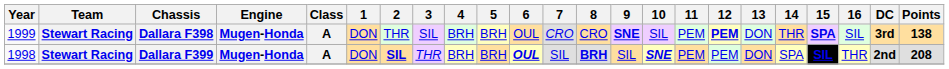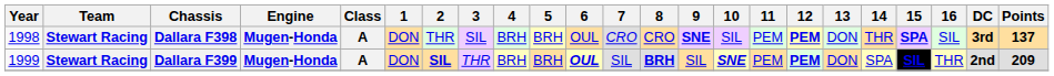 <table class="wikitable" style="text-align:center; font-size:85%">
 <tr>
 <th>Year</th>
 <th>Team</th>
 <th>Chassis</th>
 <th>Engine</th>
 <th>Class</th>
 <th>1</th>
 <th>2</th>
 <th>3</th>
 <th>4</th>
 <th>5</th>
 <th>6</th>
 <th>7</th>
 <th>8</th>
 <th>9</th>
 <th>10</th>
 <th>11</th>
 <th>12</th>
 <th>13</th>
 <th>14</th>
 <th>15</th>
 <th>16</th>
 <th>DC</th>
 <th>Points</th>
 </tr>
 <tr>
-<td><a href='#'>1999</a></td>
+<td><a href='#'>1998</a></td>
 <th nowrap><a href='#'>Stewart Racing</a></th>
 <th nowrap><a href='#'>Dallara F398</a></th>
 <th nowrap><a href='#'>Mugen</a>-<a href='#'>Honda</a></th>
 <th>A</th>
 <td style="background:#FFDF9F;"><a href='#'>DON</a><br></td>
 <td style="background:#DFFFDF;"><a href='#'>THR</a><br></td>
 <td style="background:#EFCFFF;"><a href='#'>SIL</a><br></td>
 <td style="background:#DFFFDF;"><a href='#'>BRH</a><br></td>
 <td style="background:#FFFFBF;"><a href='#'>BRH</a><br></td>
 <td style="background:#FFDF9F;"><a href='#'>OUL</a><br></td>
 <td style="background:#DFDFDF;"><em><a href='#'>CRO</a></em><br></td>
 <td style="background:#FFDF9F;"><a href='#'>CRO</a><br></td>
 <td style="background:#EFCFFF;"><strong><a href='#'>SNE</a></strong><br></td>
 <td style="background:#EFCFFF;"><a href='#'>SIL</a><br></td>
 <td style="background:#DFFFDF;"><a href='#'>PEM</a><br></td>
 <td style="background:#FFFFBF;"><strong><a href='#'>PEM</a></strong><br></td>
 <td style="background:#DFFFDF;"><a href='#'>DON</a><br></td>
 <td style="background:#FFDF9F;"><a href='#'>THR</a><br></td>
 <td style="background:#EFCFFF;"><strong><a href='#'>SPA</a></strong><br></td>
 <td style="background:#DFFFDF;"><a href='#'>SIL</a><br></td>
 <th style="background:#FFDF9F;">3rd</th>
-<th style="background:#FFDF9F;">138</th>
+<th style="background:#FFDF9F;">137</th>
 </tr>
 <tr>
-<td><a href='#'>1998</a></td>
+<td><a href='#'>1999</a></td>
 <th nowrap><a href='#'>Stewart Racing</a></th>
 <th nowrap><a href='#'>Dallara F399</a></th>
 <th nowrap><a href='#'>Mugen</a>-<a href='#'>Honda</a></th>
 <th>A</th>
 <td style="background:#FFDF9F;"><a href='#'>DON</a><br></td>
 <td style="background:#FFDF9F;"><strong><a href='#'>SIL</a><br></strong></td>
 <td style="background:#EFCFFF;"><em><a href='#'>THR</a></em><br></td>
 <td style="background:#FFFFBF;"><a href='#'>BRH</a><br></td>
 <td style="background:#FFDF9F;"><a href='#'>BRH</a><br></td>
 <td style="background:#FFFFBF;"><strong><em><a href='#'>OUL</a></em></strong><br></td>
 <td style="background:#DFDFDF;"><a href='#'>SIL</a><br></td>
 <td style="background:#DFDFDF;"><strong><a href='#'>BRH</a></strong><br></td>
 <td style="background:#FFDF9F;"><a href='#'>SIL</a><br></td>
 <td style="background:#FFFFBF;"><strong><em><a href='#'>SNE</a></em></strong><br></td>
 <td style="background:#FFDF9F;"><a href='#'>PEM</a><br></td>
-<td style="background:#DFFFDF;"><a href='#'>PEM</a><br></td>
+<td style="background:#DFFFDF;"><strong><a href='#'>PEM</a><br></strong></td>
 <td style="background:#FFDF9F;"><a href='#'>DON</a><br></td>
 <td style="background:#FFFFBF;"><a href='#'>SPA</a><br></td>
 <td style="background:black; color:white;"><strong><a href='#'>SIL</a></strong><br></td>
 <td style="background:#FFFFBF;"><a href='#'>THR</a><br></td>
 <th style="background:#DFDFDF;">2nd</th>
-<th style="background:#DFDFDF;">208</th>
+<th style="background:#DFDFDF;">209</th>
 </tr>
 <tr>
 </tr>
 </table>
